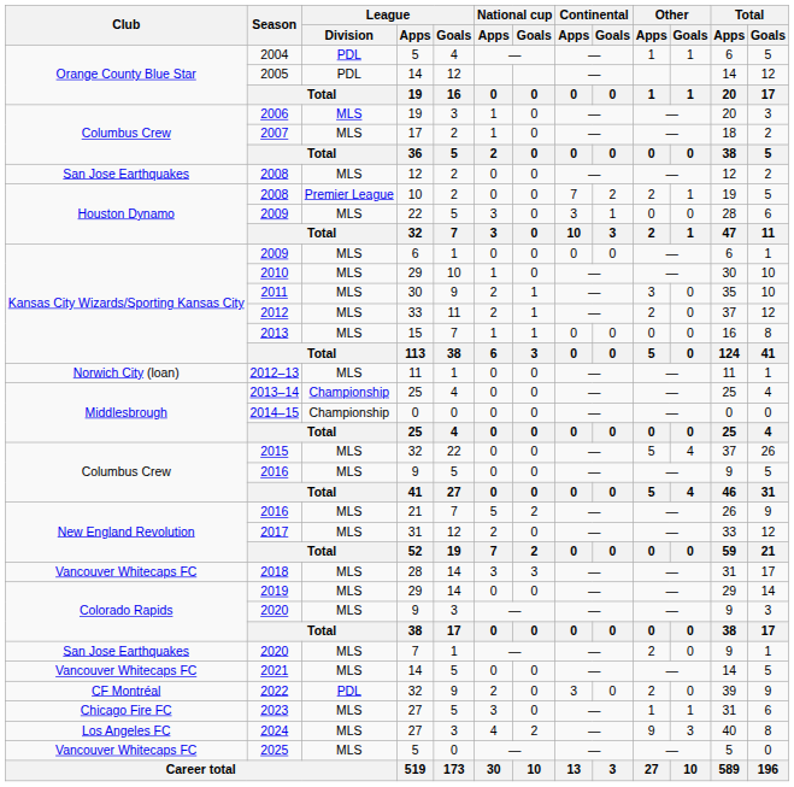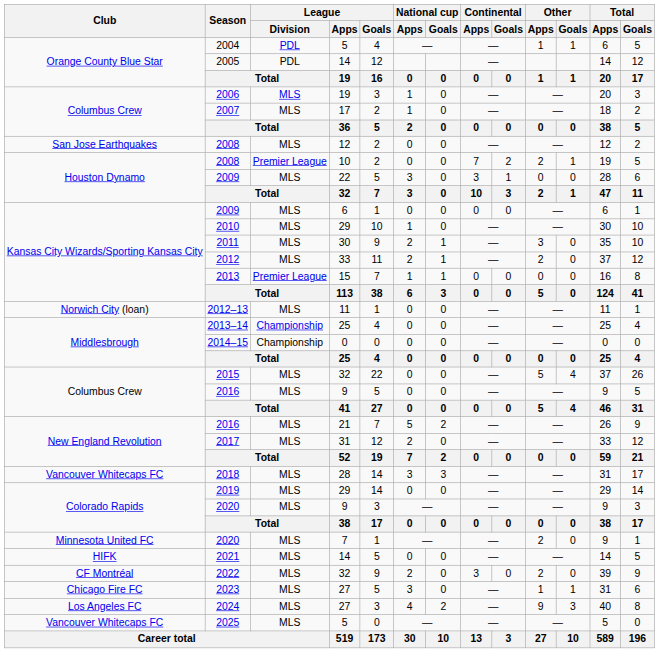 <table class="wikitable" style="text-align:center">
 <tr>
 <th rowspan="2">Club</th>
 <th rowspan="2">Season</th>
 <th colspan="3">League</th>
 <th colspan="2">National cup</th>
 <th colspan="2">Continental</th>
 <th colspan="2">Other</th>
 <th colspan="2">Total</th>
 </tr>
 <tr>
 <th>Division</th>
 <th>Apps</th>
 <th>Goals</th>
 <th>Apps</th>
 <th>Goals</th>
 <th>Apps</th>
 <th>Goals</th>
 <th>Apps</th>
 <th>Goals</th>
 <th>Apps</th>
 <th>Goals</th>
 </tr>
 <tr>
 <td rowspan="3"><a href='#'>Orange County Blue Star</a></td>
 <td>2004</td>
 <td><a href='#'>PDL</a></td>
 <td>5</td>
 <td>4</td>
 <td colspan="2">—</td>
 <td colspan="2">—</td>
 <td>1</td>
 <td>1</td>
 <td>6</td>
 <td>5</td>
 </tr>
 <tr>
 <td>2005</td>
 <td>PDL</td>
 <td>14</td>
 <td>12</td>
 <td></td>
 <td></td>
 <td colspan="2">—</td>
 <td></td>
 <td></td>
 <td>14</td>
 <td>12</td>
 </tr>
 <tr>
 <th colspan="2">Total</th>
 <th>19</th>
 <th>16</th>
 <th>0</th>
 <th>0</th>
 <th>0</th>
 <th>0</th>
 <th>1</th>
 <th>1</th>
 <th>20</th>
 <th>17</th>
 </tr>
 <tr>
 <td rowspan="3"><a href='#'>Columbus Crew</a></td>
 <td><a href='#'>2006</a></td>
 <td><a href='#'>MLS</a></td>
 <td>19</td>
 <td>3</td>
 <td>1</td>
 <td>0</td>
 <td colspan="2">—</td>
 <td colspan="2">—</td>
 <td>20</td>
 <td>3</td>
 </tr>
 <tr>
 <td><a href='#'>2007</a></td>
 <td>MLS</td>
 <td>17</td>
 <td>2</td>
 <td>1</td>
 <td>0</td>
 <td colspan="2">—</td>
 <td colspan="2">—</td>
 <td>18</td>
 <td>2</td>
 </tr>
 <tr>
 <th colspan="2">Total</th>
 <th>36</th>
 <th>5</th>
 <th>2</th>
 <th>0</th>
 <th>0</th>
 <th>0</th>
 <th>0</th>
 <th>0</th>
 <th>38</th>
 <th>5</th>
 </tr>
 <tr>
 <td><a href='#'>San Jose Earthquakes</a></td>
 <td><a href='#'>2008</a></td>
 <td>MLS</td>
 <td>12</td>
 <td>2</td>
 <td>0</td>
 <td>0</td>
 <td colspan="2">—</td>
 <td colspan="2">—</td>
 <td>12</td>
 <td>2</td>
 </tr>
 <tr>
 <td rowspan="3"><a href='#'>Houston Dynamo</a></td>
 <td><a href='#'>2008</a></td>
 <td><a href='#'>Premier League</a></td>
 <td>10</td>
 <td>2</td>
 <td>0</td>
 <td>0</td>
 <td>7</td>
 <td>2</td>
 <td>2</td>
 <td>1</td>
 <td>19</td>
 <td>5</td>
 </tr>
 <tr>
 <td><a href='#'>2009</a></td>
 <td>MLS</td>
 <td>22</td>
 <td>5</td>
 <td>3</td>
 <td>0</td>
 <td>3</td>
 <td>1</td>
 <td>0</td>
 <td>0</td>
 <td>28</td>
 <td>6</td>
 </tr>
 <tr>
 <th colspan="2">Total</th>
 <th>32</th>
 <th>7</th>
 <th>3</th>
 <th>0</th>
 <th>10</th>
 <th>3</th>
 <th>2</th>
 <th>1</th>
 <th>47</th>
 <th>11</th>
 </tr>
 <tr>
 <td rowspan="6"><a href='#'>Kansas City Wizards/Sporting Kansas City</a></td>
 <td><a href='#'>2009</a></td>
 <td>MLS</td>
 <td>6</td>
 <td>1</td>
 <td>0</td>
 <td>0</td>
 <td>0</td>
 <td>0</td>
 <td colspan="2">—</td>
 <td>6</td>
 <td>1</td>
 </tr>
 <tr>
 <td><a href='#'>2010</a></td>
 <td>MLS</td>
 <td>29</td>
 <td>10</td>
 <td>1</td>
 <td>0</td>
 <td colspan="2">—</td>
 <td colspan="2">—</td>
 <td>30</td>
 <td>10</td>
 </tr>
 <tr>
 <td><a href='#'>2011</a></td>
 <td>MLS</td>
 <td>30</td>
 <td>9</td>
 <td>2</td>
 <td>1</td>
 <td colspan="2">—</td>
 <td>3</td>
 <td>0</td>
 <td>35</td>
 <td>10</td>
 </tr>
 <tr>
 <td><a href='#'>2012</a></td>
 <td>MLS</td>
 <td>33</td>
 <td>11</td>
 <td>2</td>
 <td>1</td>
 <td colspan="2">—</td>
 <td>2</td>
 <td>0</td>
 <td>37</td>
 <td>12</td>
 </tr>
 <tr>
 <td><a href='#'>2013</a></td>
-<td>MLS</td>
+<td><a href='#'>Premier League</a></td>
 <td>15</td>
 <td>7</td>
 <td>1</td>
 <td>1</td>
 <td>0</td>
 <td>0</td>
 <td>0</td>
 <td>0</td>
 <td>16</td>
 <td>8</td>
 </tr>
 <tr>
 <th colspan="2">Total</th>
 <th>113</th>
 <th>38</th>
 <th>6</th>
 <th>3</th>
 <th>0</th>
 <th>0</th>
 <th>5</th>
 <th>0</th>
 <th>124</th>
 <th>41</th>
 </tr>
 <tr>
 <td><a href='#'>Norwich City</a> (loan)</td>
 <td><a href='#'>2012–13</a></td>
 <td>MLS</td>
 <td>11</td>
 <td>1</td>
 <td>0</td>
 <td>0</td>
 <td colspan="2">—</td>
 <td colspan="2">—</td>
 <td>11</td>
 <td>1</td>
 </tr>
 <tr>
 <td rowspan="3"><a href='#'>Middlesbrough</a></td>
 <td><a href='#'>2013–14</a></td>
 <td><a href='#'>Championship</a></td>
 <td>25</td>
 <td>4</td>
 <td>0</td>
 <td>0</td>
 <td colspan="2">—</td>
 <td colspan="2">—</td>
 <td>25</td>
 <td>4</td>
 </tr>
 <tr>
 <td><a href='#'>2014–15</a></td>
 <td>Championship</td>
 <td>0</td>
 <td>0</td>
 <td>0</td>
 <td>0</td>
 <td colspan="2">—</td>
 <td colspan="2">—</td>
 <td>0</td>
 <td>0</td>
 </tr>
 <tr>
 <th colspan="2">Total</th>
 <th>25</th>
 <th>4</th>
 <th>0</th>
 <th>0</th>
 <th>0</th>
 <th>0</th>
 <th>0</th>
 <th>0</th>
 <th>25</th>
 <th>4</th>
 </tr>
 <tr>
 <td rowspan="3">Columbus Crew</td>
 <td><a href='#'>2015</a></td>
 <td>MLS</td>
 <td>32</td>
 <td>22</td>
 <td>0</td>
 <td>0</td>
 <td colspan="2">—</td>
 <td>5</td>
 <td>4</td>
 <td>37</td>
 <td>26</td>
 </tr>
 <tr>
 <td><a href='#'>2016</a></td>
 <td>MLS</td>
 <td>9</td>
 <td>5</td>
 <td>0</td>
 <td>0</td>
 <td colspan="2">—</td>
 <td colspan="2">—</td>
 <td>9</td>
 <td>5</td>
 </tr>
 <tr>
 <th colspan="2">Total</th>
 <th>41</th>
 <th>27</th>
 <th>0</th>
 <th>0</th>
 <th>0</th>
 <th>0</th>
 <th>5</th>
 <th>4</th>
 <th>46</th>
 <th>31</th>
 </tr>
 <tr>
 <td rowspan="3"><a href='#'>New England Revolution</a></td>
 <td><a href='#'>2016</a></td>
 <td>MLS</td>
 <td>21</td>
 <td>7</td>
 <td>5</td>
 <td>2</td>
 <td colspan="2">—</td>
 <td colspan="2">—</td>
 <td>26</td>
 <td>9</td>
 </tr>
 <tr>
 <td><a href='#'>2017</a></td>
 <td>MLS</td>
 <td>31</td>
 <td>12</td>
 <td>2</td>
 <td>0</td>
 <td colspan="2">—</td>
 <td colspan="2">—</td>
 <td>33</td>
 <td>12</td>
 </tr>
 <tr>
 <th colspan="2">Total</th>
 <th>52</th>
 <th>19</th>
 <th>7</th>
 <th>2</th>
 <th>0</th>
 <th>0</th>
 <th>0</th>
 <th>0</th>
 <th>59</th>
 <th>21</th>
 </tr>
 <tr>
 <td><a href='#'>Vancouver Whitecaps FC</a></td>
 <td><a href='#'>2018</a></td>
 <td>MLS</td>
 <td>28</td>
 <td>14</td>
 <td>3</td>
 <td>3</td>
 <td colspan="2">—</td>
 <td colspan="2">—</td>
 <td>31</td>
 <td>17</td>
 </tr>
 <tr>
 <td rowspan="3"><a href='#'>Colorado Rapids</a></td>
 <td><a href='#'>2019</a></td>
 <td>MLS</td>
 <td>29</td>
 <td>14</td>
 <td>0</td>
 <td>0</td>
 <td colspan="2">—</td>
 <td colspan="2">—</td>
 <td>29</td>
 <td>14</td>
 </tr>
 <tr>
 <td><a href='#'>2020</a></td>
 <td>MLS</td>
 <td>9</td>
 <td>3</td>
 <td colspan="2">—</td>
 <td colspan="2">—</td>
 <td colspan="2">—</td>
 <td>9</td>
 <td>3</td>
 </tr>
 <tr>
 <th colspan="2">Total</th>
 <th>38</th>
 <th>17</th>
 <th>0</th>
 <th>0</th>
 <th>0</th>
 <th>0</th>
 <th>0</th>
 <th>0</th>
 <th>38</th>
 <th>17</th>
 </tr>
 <tr>
-<td><a href='#'>San Jose Earthquakes</a></td>
+<td><a href='#'>Minnesota United FC</a></td>
 <td><a href='#'>2020</a></td>
 <td>MLS</td>
 <td>7</td>
 <td>1</td>
 <td colspan="2">—</td>
 <td colspan="2">—</td>
 <td>2</td>
 <td>0</td>
 <td>9</td>
 <td>1</td>
 </tr>
 <tr>
-<td><a href='#'>Vancouver Whitecaps FC</a></td>
+<td><a href='#'>HIFK</a></td>
 <td><a href='#'>2021</a></td>
 <td>MLS</td>
 <td>14</td>
 <td>5</td>
 <td>0</td>
 <td>0</td>
 <td colspan="2">—</td>
 <td colspan="2">—</td>
 <td>14</td>
 <td>5</td>
 </tr>
 <tr>
 <td><a href='#'>CF Montréal</a></td>
 <td><a href='#'>2022</a></td>
-<td><a href='#'>PDL</a></td>
+<td>MLS</td>
 <td>32</td>
 <td>9</td>
 <td>2</td>
 <td>0</td>
 <td>3</td>
 <td>0</td>
 <td>2</td>
 <td>0</td>
 <td>39</td>
 <td>9</td>
 </tr>
 <tr>
 <td><a href='#'>Chicago Fire FC</a></td>
 <td><a href='#'>2023</a></td>
 <td>MLS</td>
 <td>27</td>
 <td>5</td>
 <td>3</td>
 <td>0</td>
 <td colspan="2">—</td>
 <td>1</td>
 <td>1</td>
 <td>31</td>
 <td>6</td>
 </tr>
 <tr>
 <td><a href='#'>Los Angeles FC</a></td>
 <td><a href='#'>2024</a></td>
 <td>MLS</td>
 <td>27</td>
 <td>3</td>
 <td>4</td>
 <td>2</td>
 <td colspan="2">—</td>
 <td>9</td>
 <td>3</td>
 <td>40</td>
 <td>8</td>
 </tr>
 <tr>
 <td><a href='#'>Vancouver Whitecaps FC</a></td>
 <td><a href='#'>2025</a></td>
 <td>MLS</td>
 <td>5</td>
 <td>0</td>
 <td colspan="2">—</td>
 <td colspan="2">—</td>
 <td colspan="2">—</td>
 <td>5</td>
 <td>0</td>
 </tr>
 <tr>
 <th colspan="3">Career total</th>
 <th>519</th>
 <th>173</th>
 <th>30</th>
 <th>10</th>
 <th>13</th>
 <th>3</th>
 <th>27</th>
 <th>10</th>
 <th>589</th>
 <th>196</th>
 </tr>
 </table>
